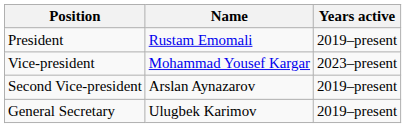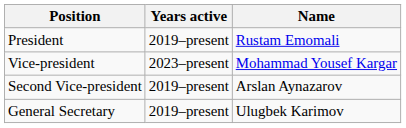 <table class="wikitable">
 <tr>
 <th>Position</th>
+<th>Years active</th>
 <th>Name</th>
-<th>Years active</th>
 </tr>
 <tr>
 <td>President</td>
+<td>2019–present</td>
 <td> <a href='#'>Rustam Emomali</a></td>
-<td>2019–present</td>
 </tr>
 <tr>
 <td>Vice-president</td>
+<td>2023–present</td>
 <td> <a href='#'>Mohammad Yousef Kargar</a></td>
-<td>2023–present</td>
 </tr>
 <tr>
 <td>Second Vice-president</td>
+<td>2019–present</td>
 <td> Arslan Aynazarov</td>
-<td>2019–present</td>
 </tr>
 <tr>
 <td>General Secretary</td>
+<td>2019–present</td>
 <td> Ulugbek Karimov</td>
-<td>2019–present</td>
 </tr>
 </table>
